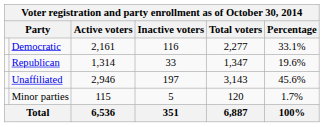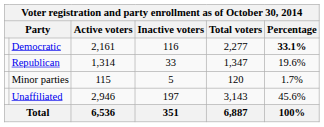 <table class=wikitable>
 <tr>
 <th colspan = 6>Voter registration and party enrollment as of October 30, 2014</th>
 </tr>
 <tr>
 <th colspan = 2>Party</th>
 <th>Active voters</th>
 <th>Inactive voters</th>
 <th>Total voters</th>
 <th>Percentage</th>
 </tr>
 <tr>
 <td></td>
 <td><a href='#'>Democratic</a></td>
 <td align = center>2,161</td>
 <td align = center>116</td>
 <td align = center>2,277</td>
-<td align = center>33.1%</td>
+<td align = center><strong>33.1%</strong></td>
 </tr>
 <tr>
 <td></td>
 <td><a href='#'>Republican</a></td>
 <td align = center>1,314</td>
 <td align = center>33</td>
 <td align = center>1,347</td>
 <td align = center>19.6%</td>
 </tr>
 <tr>
 <td></td>
+<td>Minor parties</td>
+<td align = center>115</td>
+<td align = center>5</td>
+<td align = center>120</td>
+<td align = center>1.7%</td>
+</tr>
+<tr>
+<td></td>
 <td><a href='#'>Unaffiliated</a></td>
 <td align = center>2,946</td>
 <td align = center>197</td>
 <td align = center>3,143</td>
 <td align = center>45.6%</td>
-</tr>
-<tr>
-<td></td>
-<td>Minor parties</td>
-<td align = center>115</td>
-<td align = center>5</td>
-<td align = center>120</td>
-<td align = center>1.7%</td>
 </tr>
 <tr>
 <th colspan = 2>Total</th>
 <th align = center>6,536</th>
 <th align = center>351</th>
 <th align = center>6,887</th>
 <th align = center>100%</th>
 </tr>
 </table>
